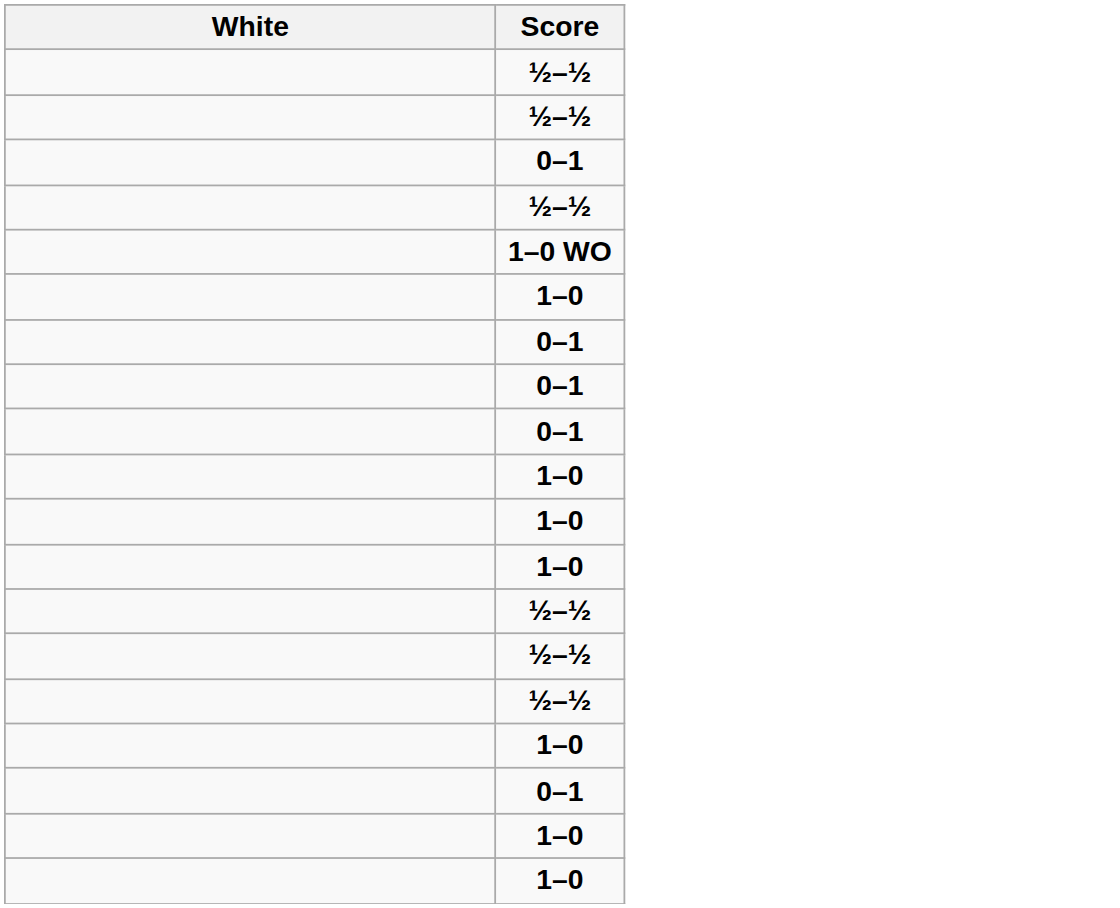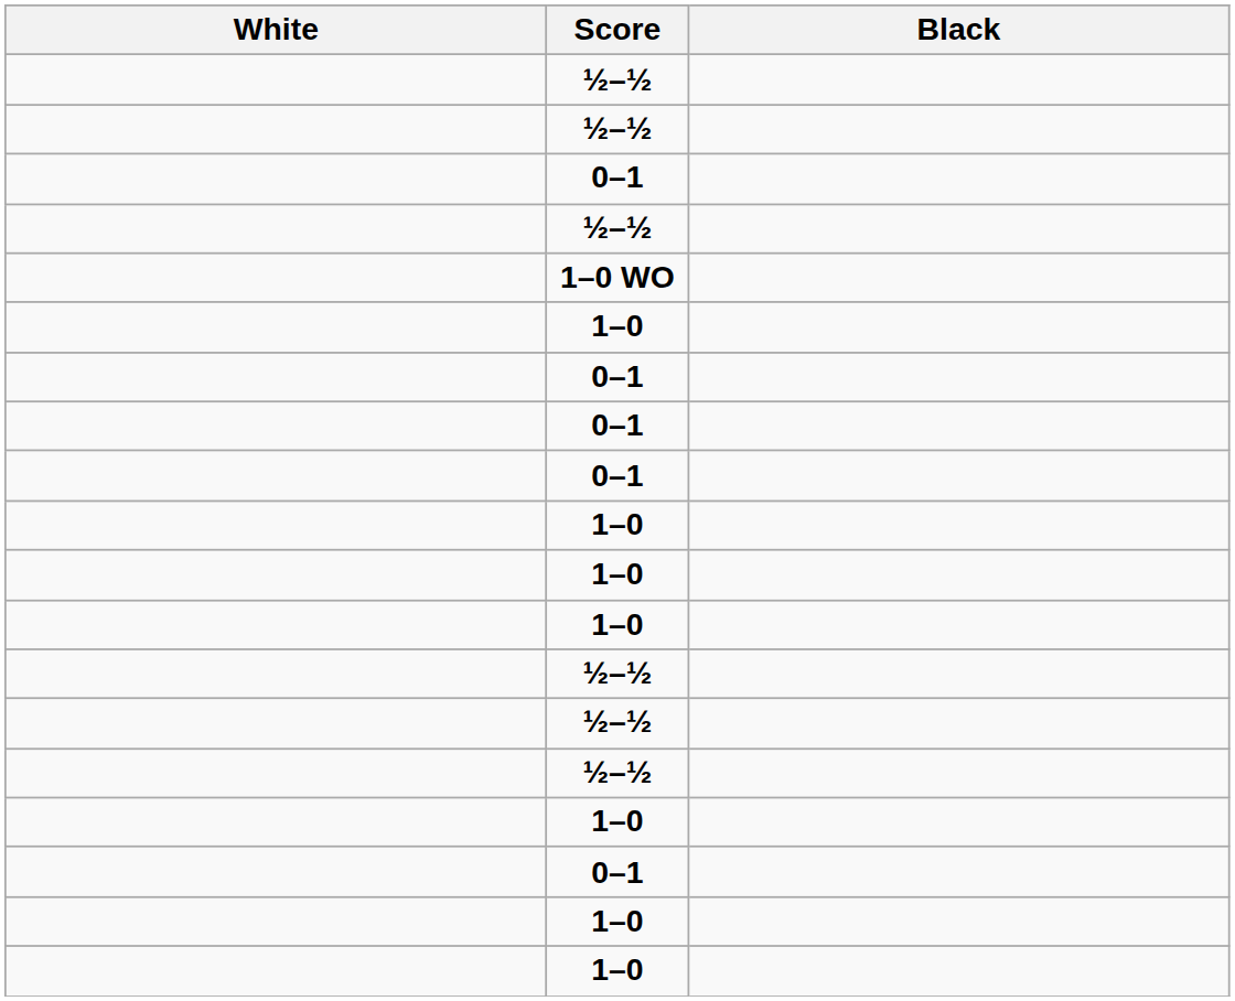 <table class="wikitable" style="text-align: center;">
 <tr>
 <th align="right" width="270">White</th>
 <th width="65">Score</th>
+<th align="left" width="270">Black</th>
 </tr>
 <tr>
 <td align=left></td>
 <td align=center><strong>½–½</strong></td>
+<td align=left></td>
 </tr>
 <tr>
 <td align=left></td>
 <td align=center><strong>½–½</strong></td>
+<td align=left></td>
 </tr>
 <tr>
 <td align=left></td>
 <td align=center><strong>0–1</strong></td>
+<td align=left><strong></strong></td>
 </tr>
 <tr>
 <td align=left></td>
 <td align=center><strong>½–½</strong></td>
+<td align=left></td>
 </tr>
 <tr>
 <td align=left><strong></strong></td>
 <td align=center><strong>1–0 WO</strong></td>
+<td align=left></td>
 </tr>
 <tr>
 <td align=left><strong></strong></td>
 <td align=center><strong>1–0</strong></td>
+<td align=left></td>
 </tr>
 <tr>
 <td align=left></td>
 <td align=center><strong>0–1</strong></td>
+<td align=left><strong></strong></td>
 </tr>
 <tr>
 <td align=left></td>
 <td align=center><strong>0–1</strong></td>
+<td align=left><strong></strong></td>
 </tr>
 <tr>
 <td align=left></td>
 <td align=center><strong>0–1</strong></td>
+<td align=left><strong></strong></td>
 </tr>
 <tr>
 <td align=left><strong></strong></td>
 <td align=center><strong>1–0</strong></td>
+<td align=left></td>
 </tr>
 <tr>
 <td align=left><strong></strong></td>
 <td align=center><strong>1–0</strong></td>
+<td align=left></td>
 </tr>
 <tr>
 <td align=left><strong></strong></td>
 <td align=center><strong>1–0</strong></td>
+<td align=left></td>
 </tr>
 <tr>
 <td align=left></td>
 <td align=center><strong>½–½</strong></td>
+<td align=left></td>
 </tr>
 <tr>
 <td align=left></td>
 <td align=center><strong>½–½</strong></td>
+<td align=left></td>
 </tr>
 <tr>
 <td align=left></td>
 <td align=center><strong>½–½</strong></td>
+<td align=left></td>
 </tr>
 <tr>
 <td align=left><strong></strong></td>
 <td align=center><strong>1–0</strong></td>
+<td align=left></td>
 </tr>
 <tr>
 <td align=left></td>
 <td align=center><strong>0–1</strong></td>
+<td align=left><strong></strong></td>
 </tr>
 <tr>
 <td align=left><strong></strong></td>
 <td align=center><strong>1–0</strong></td>
+<td align=left></td>
 </tr>
 <tr>
 <td align=left><strong></strong></td>
 <td align=center><strong>1–0</strong></td>
+<td align=left></td>
 </tr>
 </table>
